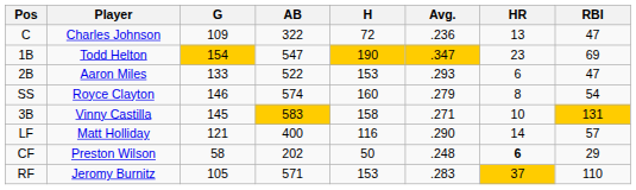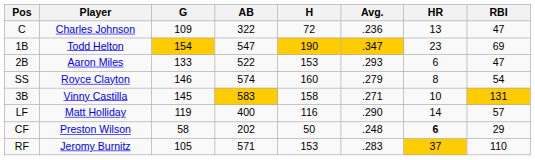 <table class="wikitable sortable">
 <tr>
 <th bgcolor="#DDDDFF" width="5%">Pos</th>
 <th bgcolor="#DDDDFF" width="16%">Player</th>
 <th bgcolor="#DDDDFF" width="9%">G</th>
 <th bgcolor="#DDDDFF" width="9%">AB</th>
 <th bgcolor="#DDDDFF" width="9%">H</th>
 <th bgcolor="#DDDDFF" width="9%">Avg.</th>
 <th bgcolor="#DDDDFF" width="9%">HR</th>
 <th bgcolor="#DDDDFF" width="9%">RBI</th>
 </tr>
 <tr align="center">
 <td>C</td>
 <td><a href='#'>Charles Johnson</a></td>
 <td>109</td>
 <td>322</td>
 <td>72</td>
 <td>.236</td>
 <td>13</td>
 <td>47</td>
 </tr>
 <tr align="center">
 <td>1B</td>
 <td><a href='#'>Todd Helton</a></td>
 <td bgcolor="#FFCC00">154</td>
 <td>547</td>
 <td bgcolor="#FFCC00">190</td>
 <td bgcolor="#FFCC00">.347</td>
 <td>23</td>
 <td>69</td>
 </tr>
 <tr align="center">
 <td>2B</td>
 <td><a href='#'>Aaron Miles</a></td>
 <td>133</td>
 <td>522</td>
 <td>153</td>
 <td>.293</td>
 <td>6</td>
 <td>47</td>
 </tr>
 <tr align="center">
 <td>SS</td>
 <td><a href='#'>Royce Clayton</a></td>
 <td>146</td>
 <td>574</td>
 <td>160</td>
 <td>.279</td>
 <td>8</td>
 <td>54</td>
 </tr>
 <tr align="center">
 <td>3B</td>
 <td><a href='#'>Vinny Castilla</a></td>
 <td>145</td>
 <td bgcolor="#FFCC00">583</td>
 <td>158</td>
 <td>.271</td>
 <td>10</td>
 <td bgcolor="#FFCC00">131</td>
 </tr>
 <tr align="center">
 <td>LF</td>
 <td><a href='#'>Matt Holliday</a></td>
-<td>121</td>
+<td>119</td>
 <td>400</td>
 <td>116</td>
 <td>.290</td>
 <td>14</td>
 <td>57</td>
 </tr>
 <tr align="center">
 <td>CF</td>
 <td><a href='#'>Preston Wilson</a></td>
 <td>58</td>
 <td>202</td>
 <td>50</td>
 <td>.248</td>
 <td><strong>6</strong></td>
 <td>29</td>
 </tr>
 <tr align="center">
 <td>RF</td>
 <td><a href='#'>Jeromy Burnitz</a></td>
 <td>105</td>
 <td>571</td>
 <td>153</td>
 <td>.283</td>
 <td bgcolor="#FFCC00">37</td>
 <td>110</td>
 </tr>
 </table>
